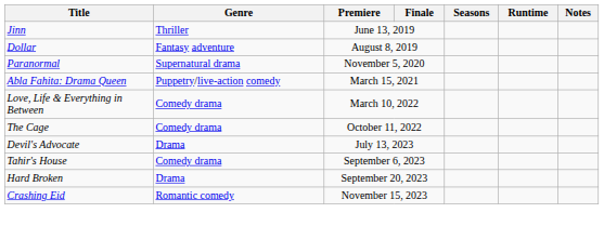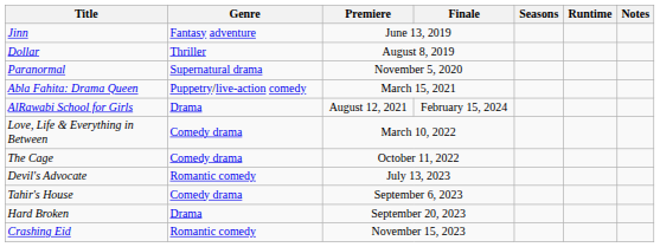 <table class="wikitable sortable" style="width:100%">
 <tr>
 <th scope="col" style="width:25%;">Title</th>
 <th>Genre</th>
 <th>Premiere</th>
 <th>Finale</th>
 <th>Seasons</th>
 <th>Runtime</th>
 <th>Notes</th>
 </tr>
 <tr>
 <td><em><a href='#'>Jinn</a></em></td>
-<td><a href='#'>Thriller</a></td>
+<td><a href='#'>Fantasy</a> <a href='#'>adventure</a></td>
 <td colspan="2" style="text-align:center">June 13, 2019</td>
 <td></td>
 <td></td>
 <td></td>
 </tr>
 <tr>
 <td><em><a href='#'>Dollar</a></em></td>
-<td><a href='#'>Fantasy</a> <a href='#'>adventure</a></td>
+<td><a href='#'>Thriller</a></td>
 <td colspan="2" style="text-align:center">August 8, 2019</td>
 <td></td>
 <td></td>
 <td></td>
 </tr>
 <tr>
 <td><em><a href='#'>Paranormal</a></em></td>
 <td><a href='#'>Supernatural drama</a></td>
 <td colspan="2" style="text-align:center">November 5, 2020</td>
 <td></td>
 <td></td>
 <td></td>
 </tr>
 <tr>
 <td><em><a href='#'>Abla Fahita: Drama Queen</a></em></td>
 <td><a href='#'>Puppetry</a>/<a href='#'>live-action</a> <a href='#'>comedy</a></td>
 <td colspan="2" style="text-align:center">March 15, 2021</td>
 <td></td>
 <td></td>
 <td></td>
 </tr>
 <tr>
+<td><em><a href='#'>AlRawabi School for Girls</a></em></td>
+<td><a href='#'>Drama</a></td>
+<td style="text-align:center">August 12, 2021</td>
+<td style="text-align:center">February 15, 2024</td>
+<td></td>
+<td></td>
+<td></td>
+</tr>
+<tr>
 <td><em>Love, Life & Everything in Between</em></td>
 <td><a href='#'>Comedy drama</a></td>
 <td colspan="2" style="text-align:center">March 10, 2022</td>
 <td></td>
 <td></td>
 <td></td>
 </tr>
 <tr>
 <td><em>The Cage</em></td>
 <td><a href='#'>Comedy drama</a></td>
 <td colspan="2" style="text-align:center">October 11, 2022</td>
 <td></td>
 <td></td>
 <td></td>
 </tr>
 <tr>
 <td><em>Devil's Advocate</em></td>
-<td><a href='#'>Drama</a></td>
+<td><a href='#'>Romantic comedy</a></td>
 <td colspan="2" style="text-align:center">July 13, 2023</td>
 <td></td>
 <td></td>
 <td></td>
 </tr>
 <tr>
 <td><em>Tahir's House</em></td>
 <td><a href='#'>Comedy drama</a></td>
 <td colspan="2" style="text-align:center">September 6, 2023</td>
 <td></td>
 <td></td>
 <td></td>
 </tr>
 <tr>
 <td><em>Hard Broken</em></td>
 <td><a href='#'>Drama</a></td>
 <td colspan="2" style="text-align:center">September 20, 2023</td>
 <td></td>
 <td></td>
 <td></td>
 </tr>
 <tr>
 <td><em><a href='#'>Crashing Eid</a></em></td>
 <td><a href='#'>Romantic comedy</a></td>
 <td colspan="2" style="text-align:center">November 15, 2023</td>
 <td></td>
 <td></td>
 <td></td>
 </tr>
 </table>
